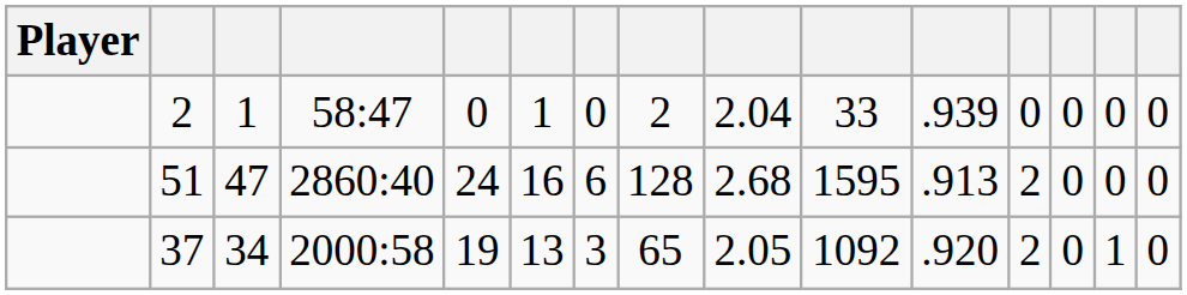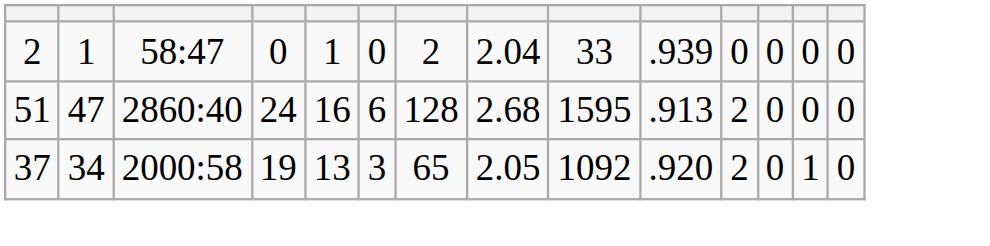 <table class="wikitable sortable" style="text-align:center;">
 <tr>
-<th>Player</th>
 <th></th>
 <th></th>
 <th></th>
 <th></th>
 <th></th>
 <th></th>
 <th></th>
 <th></th>
 <th></th>
 <th></th>
 <th></th>
 <th></th>
 <th></th>
 <th></th>
 </tr>
 <tr>
-<td></td>
 <td>2</td>
 <td>1</td>
 <td>58:47</td>
 <td>0</td>
 <td>1</td>
 <td>0</td>
 <td>2</td>
 <td>2.04</td>
 <td>33</td>
 <td>.939</td>
 <td>0</td>
 <td>0</td>
 <td>0</td>
 <td>0</td>
 </tr>
 <tr>
-<td></td>
 <td>51</td>
 <td>47</td>
 <td>2860:40</td>
 <td>24</td>
 <td>16</td>
 <td>6</td>
 <td>128</td>
 <td>2.68</td>
 <td>1595</td>
 <td>.913</td>
 <td>2</td>
 <td>0</td>
 <td>0</td>
 <td>0</td>
 </tr>
 <tr>
-<td></td>
 <td>37</td>
 <td>34</td>
 <td>2000:58</td>
 <td>19</td>
 <td>13</td>
 <td>3</td>
 <td>65</td>
 <td>2.05</td>
 <td>1092</td>
 <td>.920</td>
 <td>2</td>
 <td>0</td>
 <td>1</td>
 <td>0</td>
 </tr>
 </table>
